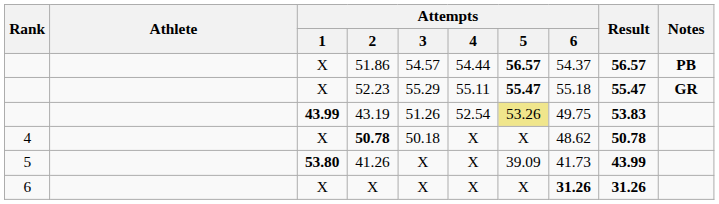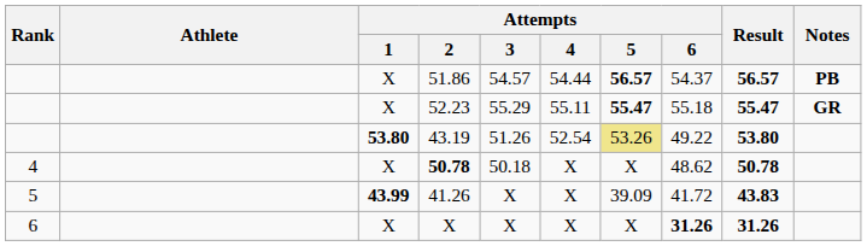 <table class="wikitable" style="text-align:center">
 <tr>
 <th rowspan=2 width=40>Rank</th>
 <th rowspan=2 width=250>Athlete</th>
 <th colspan=6>Attempts</th>
 <th rowspan=2 width=55>Result</th>
 <th rowspan=2 width=50>Notes</th>
 </tr>
 <tr>
 <th width=45>1</th>
 <th width=45>2</th>
 <th width=45>3</th>
 <th width=45>4</th>
 <th width=45>5</th>
 <th width=45>6</th>
 </tr>
 <tr>
 <td></td>
 <td align=left></td>
 <td>X</td>
 <td>51.86</td>
 <td>54.57</td>
 <td>54.44</td>
 <td><strong>56.57</strong></td>
 <td>54.37</td>
 <td><strong>56.57</strong></td>
 <td><strong>PB</strong></td>
 </tr>
 <tr>
 <td></td>
 <td align=left></td>
 <td>X</td>
 <td>52.23</td>
 <td>55.29</td>
 <td>55.11</td>
 <td><strong>55.47</strong></td>
 <td>55.18</td>
 <td><strong>55.47</strong></td>
 <td><strong>GR</strong></td>
 </tr>
 <tr>
 <td></td>
 <td align=left></td>
-<td><strong>43.99</strong></td>
+<td><strong>53.80</strong></td>
 <td>43.19</td>
 <td>51.26</td>
 <td>52.54</td>
 <td style="background: khaki;">53.26</td>
-<td>49.75</td>
-<td><strong>53.83</strong></td>
+<td>49.22</td>
+<td><strong>53.80</strong></td>
 <td></td>
 </tr>
 <tr>
 <td>4</td>
 <td align=left></td>
 <td>X</td>
 <td><strong>50.78</strong></td>
 <td>50.18</td>
 <td>X</td>
 <td>X</td>
 <td>48.62</td>
 <td><strong>50.78</strong></td>
 <td></td>
 </tr>
 <tr>
 <td>5</td>
 <td align=left></td>
-<td><strong>53.80</strong></td>
+<td><strong>43.99</strong></td>
 <td>41.26</td>
 <td>X</td>
 <td>X</td>
 <td>39.09</td>
-<td>41.73</td>
-<td><strong>43.99</strong></td>
+<td>41.72</td>
+<td><strong>43.83</strong></td>
 <td></td>
 </tr>
 <tr>
 <td>6</td>
 <td align=left></td>
 <td>X</td>
 <td>X</td>
 <td>X</td>
 <td>X</td>
 <td>X</td>
 <td><strong>31.26</strong></td>
 <td><strong>31.26</strong></td>
 <td></td>
 </tr>
 </table>
